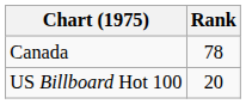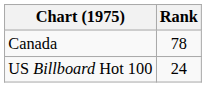 <table class="wikitable">
 <tr>
 <th>Chart (1975)</th>
 <th>Rank</th>
 </tr>
 <tr>
 <td>Canada</td>
 <td style="text-align:center;">78</td>
 </tr>
 <tr>
 <td>US <em>Billboard</em> Hot 100</td>
-<td style="text-align:center;">20</td>
+<td style="text-align:center;">24</td>
 </tr>
 </table>
